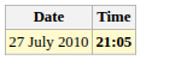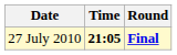 <table class="wikitable">
 <tr>
 <th>Date</th>
 <th>Time</th>
+<th>Round</th>
 </tr>
 <tr style=background:lemonchiffon>
 <td>27 July 2010</td>
 <td><strong>21:05</strong></td>
+<td><strong><a href='#'>Final</a></strong></td>
 </tr>
 </table>
